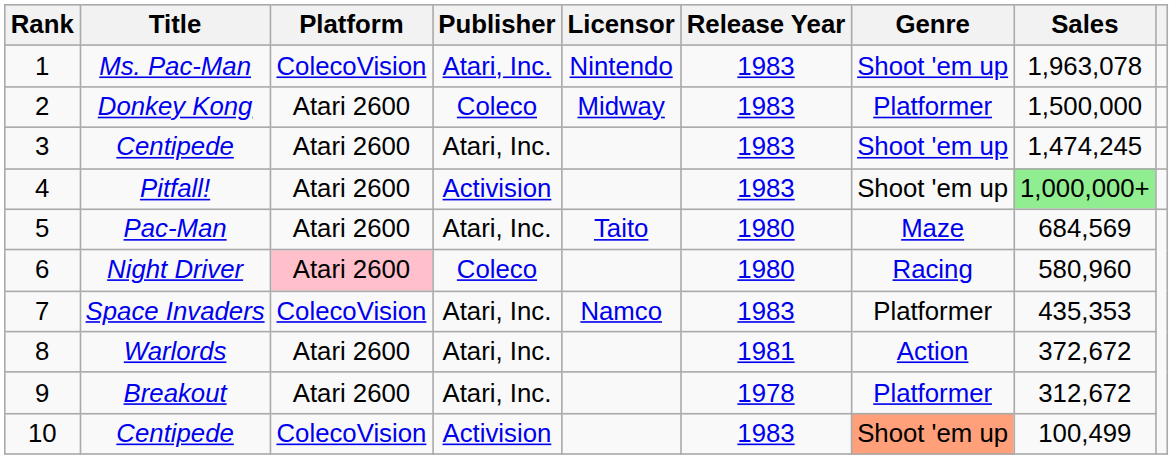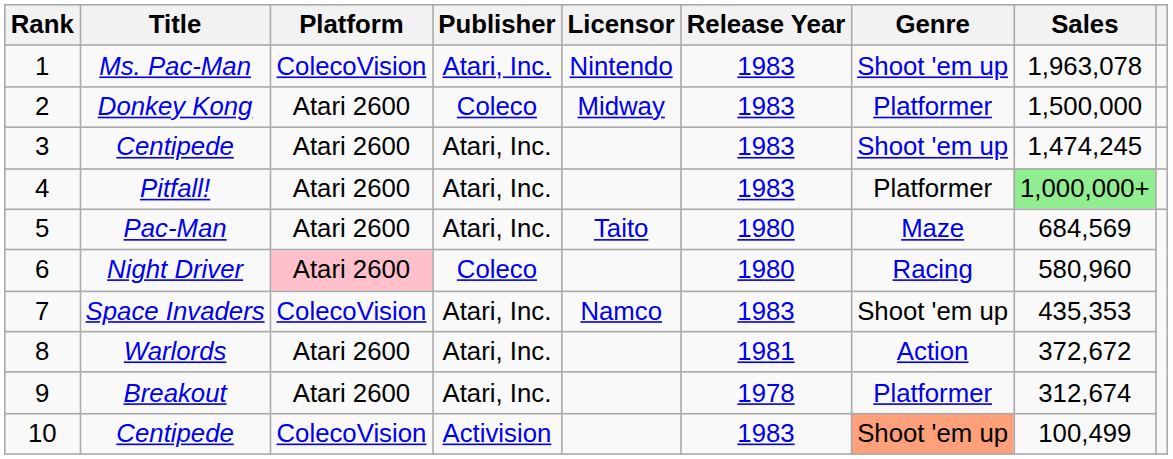 <table class="wikitable sortable" style="text-align:center">
 <tr>
 <th>Rank</th>
 <th>Title</th>
 <th>Platform</th>
 <th>Publisher</th>
 <th>Licensor</th>
 <th>Release Year</th>
 <th>Genre</th>
 <th>Sales</th>
 <th class="unsortable"></th>
 </tr>
 <tr>
 <td>1</td>
 <td><em><a href='#'>Ms. Pac-Man</a></em></td>
 <td><a href='#'>ColecoVision</a></td>
 <td><a href='#'>Atari, Inc.</a></td>
 <td><a href='#'>Nintendo</a></td>
 <td><a href='#'>1983</a></td>
 <td><a href='#'>Shoot 'em up</a></td>
 <td>1,963,078</td>
 <td></td>
 </tr>
 <tr>
 <td>2</td>
 <td><em><a href='#'>Donkey Kong</a></em></td>
 <td>Atari 2600</td>
 <td><a href='#'>Coleco</a></td>
 <td><a href='#'>Midway</a></td>
 <td><a href='#'>1983</a></td>
 <td><a href='#'>Platformer</a></td>
 <td>1,500,000</td>
 <td></td>
 </tr>
 <tr>
 <td>3</td>
 <td><em><a href='#'>Centipede</a></em></td>
 <td>Atari 2600</td>
 <td>Atari, Inc.</td>
 <td></td>
 <td><a href='#'>1983</a></td>
 <td><a href='#'>Shoot 'em up</a></td>
 <td>1,474,245</td>
 <td></td>
 </tr>
 <tr>
 <td>4</td>
 <td><em><a href='#'>Pitfall!</a></em></td>
 <td>Atari 2600</td>
-<td><a href='#'>Activision</a></td>
+<td>Atari, Inc.</td>
 <td></td>
 <td><a href='#'>1983</a></td>
-<td>Shoot 'em up</td>
+<td>Platformer</td>
 <td style="background: lightgreen;">1,000,000+</td>
 <td></td>
 </tr>
 <tr>
 <td>5</td>
 <td><em><a href='#'>Pac-Man</a></em></td>
 <td>Atari 2600</td>
 <td>Atari, Inc.</td>
 <td><a href='#'>Taito</a></td>
 <td><a href='#'>1980</a></td>
 <td><a href='#'>Maze</a></td>
 <td>684,569</td>
 <td rowspan="6"></td>
 </tr>
 <tr>
 <td>6</td>
 <td><em><a href='#'>Night Driver</a></em></td>
 <td style="background: pink;">Atari 2600</td>
 <td><a href='#'>Coleco</a></td>
 <td></td>
 <td><a href='#'>1980</a></td>
 <td><a href='#'>Racing</a></td>
 <td>580,960</td>
 </tr>
 <tr>
 <td>7</td>
 <td><em><a href='#'>Space Invaders</a></em></td>
 <td><a href='#'>ColecoVision</a></td>
 <td>Atari, Inc.</td>
 <td><a href='#'>Namco</a></td>
 <td><a href='#'>1983</a></td>
-<td>Platformer</td>
+<td>Shoot 'em up</td>
 <td>435,353</td>
 </tr>
 <tr>
 <td>8</td>
 <td><a href='#'><em>Warlords</em></a></td>
 <td>Atari 2600</td>
 <td>Atari, Inc.</td>
 <td></td>
 <td><a href='#'>1981</a></td>
 <td><a href='#'>Action</a></td>
 <td>372,672</td>
 </tr>
 <tr>
 <td>9</td>
 <td><a href='#'><em>Breakout</em></a></td>
 <td>Atari 2600</td>
 <td>Atari, Inc.</td>
 <td></td>
 <td><a href='#'>1978</a></td>
 <td><a href='#'>Platformer</a></td>
-<td>312,672</td>
+<td>312,674</td>
 </tr>
 <tr>
 <td>10</td>
 <td><a href='#'><em>Centipede</em></a></td>
 <td><a href='#'>ColecoVision</a></td>
 <td><a href='#'>Activision</a></td>
 <td></td>
 <td><a href='#'>1983</a></td>
 <td style="background: lightsalmon;">Shoot 'em up</td>
 <td>100,499</td>
 </tr>
 </table>
